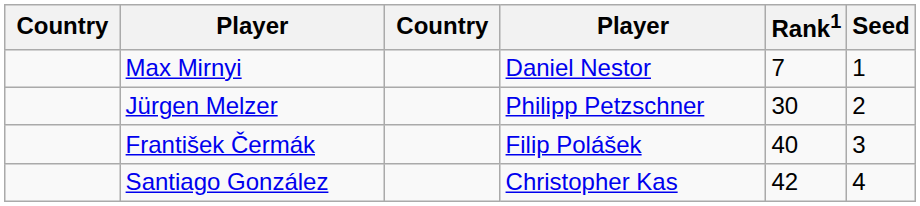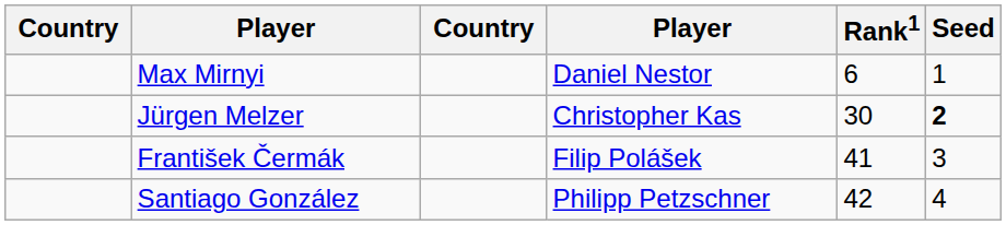 <table class="sortable wikitable">
 <tr>
 <th width="70">Country</th>
 <th width="175">Player</th>
 <th width="70">Country</th>
 <th width="175">Player</th>
 <th>Rank<sup>1</sup></th>
 <th>Seed</th>
 </tr>
 <tr>
 <td></td>
 <td><a href='#'>Max Mirnyi</a></td>
 <td></td>
 <td><a href='#'>Daniel Nestor</a></td>
-<td>7</td>
+<td>6</td>
 <td>1</td>
 </tr>
 <tr>
 <td></td>
 <td><a href='#'>Jürgen Melzer</a></td>
 <td></td>
-<td><a href='#'>Philipp Petzschner</a></td>
+<td><a href='#'>Christopher Kas</a></td>
 <td>30</td>
-<td>2</td>
+<td><strong>2</strong></td>
 </tr>
 <tr>
 <td></td>
 <td><a href='#'>František Čermák</a></td>
 <td></td>
 <td><a href='#'>Filip Polášek</a></td>
-<td>40</td>
+<td>41</td>
 <td>3</td>
 </tr>
 <tr>
 <td></td>
 <td><a href='#'>Santiago González</a></td>
 <td></td>
-<td><a href='#'>Christopher Kas</a></td>
+<td><a href='#'>Philipp Petzschner</a></td>
 <td>42</td>
 <td>4</td>
 </tr>
 </table>
